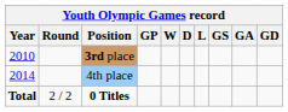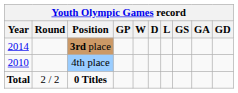 <table class="wikitable" style="text-align: center;">
 <tr>
 <th colspan=10><a href='#'>Youth Olympic Games</a> record</th>
 </tr>
 <tr>
 <th>Year</th>
 <th>Round</th>
 <th>Position</th>
 <th>GP</th>
 <th>W</th>
 <th>D</th>
 <th>L</th>
 <th>GS</th>
 <th>GA</th>
 <th>GD</th>
 </tr>
 <tr bgcolor=>
-<td> <a href='#'>2010</a></td>
+<td> <a href='#'>2014</a></td>
 <td></td>
 <td bgcolor=cc9966><strong>3rd</strong> place</td>
 <td></td>
 <td></td>
 <td></td>
 <td></td>
 <td></td>
 <td></td>
 <td></td>
 </tr>
 <tr bgcolor=>
-<td> <a href='#'>2014</a></td>
+<td> <a href='#'>2010</a></td>
 <td></td>
 <td bgcolor=9acdff>4th place</td>
 <td></td>
 <td></td>
 <td></td>
 <td></td>
 <td></td>
 <td></td>
 <td></td>
 </tr>
 <tr>
 <td><strong>Total</strong></td>
 <td>2 / 2</td>
 <td><strong>0 Titles</strong></td>
 <td></td>
 <td></td>
 <td></td>
 <td></td>
 <td></td>
 <td></td>
 <td></td>
 </tr>
 </table>
